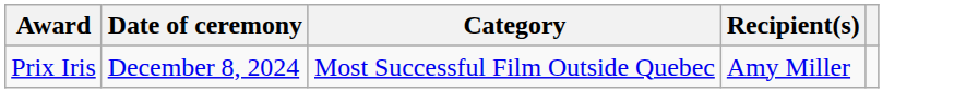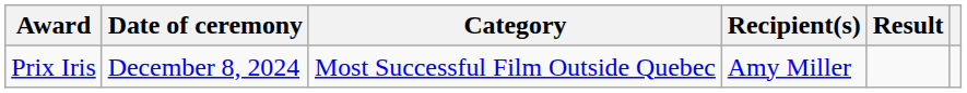 <table class="wikitable sortable plainrowheaders">
 <tr>
 <th scope="col">Award</th>
 <th scope="col">Date of ceremony</th>
 <th scope="col">Category</th>
 <th scope="col">Recipient(s)</th>
+<th scope="col">Result</th>
 <th scope="col" class="unsortable"></th>
 </tr>
 <tr>
 <td><a href='#'>Prix Iris</a></td>
 <td><a href='#'>December 8, 2024</a></td>
 <td><a href='#'>Most Successful Film Outside Quebec</a></td>
 <td><a href='#'>Amy Miller</a></td>
 <td></td>
+<td></td>
 </tr>
 </table>
